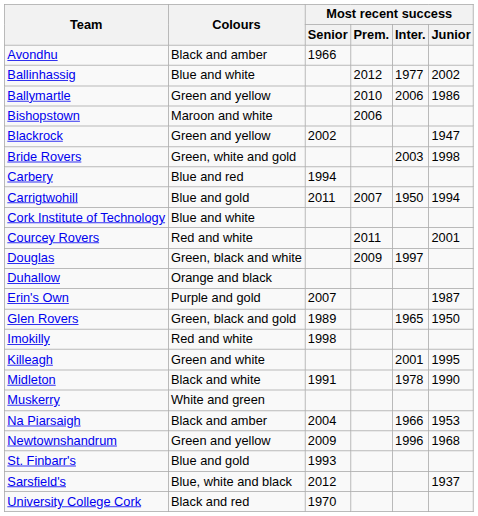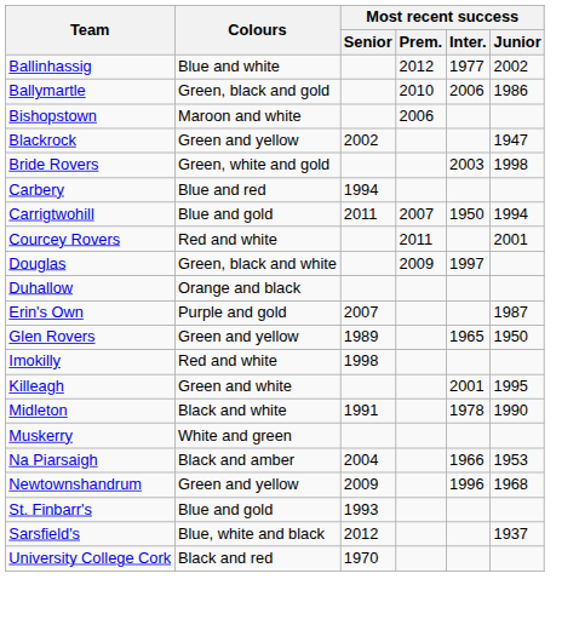 <table class="wikitable">
 <tr>
 <th rowspan="2">Team</th>
 <th rowspan="2">Colours</th>
 <th colspan="4">Most recent success</th>
 </tr>
 <tr>
 <th>Senior</th>
 <th>Prem.</th>
 <th>Inter.</th>
 <th>Junior</th>
 </tr>
 <tr>
-<td><a href='#'>Avondhu</a></td>
-<td>Black and amber</td>
-<td>1966</td>
-<td></td>
-<td></td>
-<td></td>
-</tr>
-<tr>
 <td><a href='#'>Ballinhassig</a></td>
 <td>Blue and white</td>
 <td></td>
 <td>2012</td>
 <td>1977</td>
 <td>2002</td>
 </tr>
 <tr>
 <td><a href='#'>Ballymartle</a></td>
-<td>Green and yellow</td>
+<td>Green, black and gold</td>
 <td></td>
 <td>2010</td>
 <td>2006</td>
 <td>1986</td>
 </tr>
 <tr>
 <td><a href='#'>Bishopstown</a></td>
 <td>Maroon and white</td>
 <td></td>
 <td>2006</td>
 <td></td>
 <td></td>
 </tr>
 <tr>
 <td><a href='#'>Blackrock</a></td>
 <td>Green and yellow</td>
 <td>2002</td>
 <td></td>
 <td></td>
 <td>1947</td>
 </tr>
 <tr>
 <td><a href='#'>Bride Rovers</a></td>
 <td>Green, white and gold</td>
 <td></td>
 <td></td>
 <td>2003</td>
 <td>1998</td>
 </tr>
 <tr>
 <td><a href='#'>Carbery</a></td>
 <td>Blue and red</td>
 <td>1994</td>
 <td></td>
 <td></td>
 <td></td>
 </tr>
 <tr>
 <td><a href='#'>Carrigtwohill</a></td>
 <td>Blue and gold</td>
 <td>2011</td>
 <td>2007</td>
 <td>1950</td>
 <td>1994</td>
 </tr>
 <tr>
-<td><a href='#'>Cork Institute of Technology</a></td>
-<td>Blue and white</td>
-<td></td>
-<td></td>
-<td></td>
-<td></td>
-</tr>
-<tr>
 <td><a href='#'>Courcey Rovers</a></td>
 <td>Red and white</td>
 <td></td>
 <td>2011</td>
 <td></td>
 <td>2001</td>
 </tr>
 <tr>
 <td><a href='#'>Douglas</a></td>
 <td>Green, black and white</td>
 <td></td>
 <td>2009</td>
 <td>1997</td>
 <td></td>
 </tr>
 <tr>
 <td><a href='#'>Duhallow</a></td>
 <td>Orange and black</td>
 <td></td>
 <td></td>
 <td></td>
 <td></td>
 </tr>
 <tr>
 <td><a href='#'>Erin's Own</a></td>
 <td>Purple and gold</td>
 <td>2007</td>
 <td></td>
 <td></td>
 <td>1987</td>
 </tr>
 <tr>
 <td><a href='#'>Glen Rovers</a></td>
-<td>Green, black and gold</td>
+<td>Green and yellow</td>
 <td>1989</td>
 <td></td>
 <td>1965</td>
 <td>1950</td>
 </tr>
 <tr>
 <td><a href='#'>Imokilly</a></td>
 <td>Red and white</td>
 <td>1998</td>
 <td></td>
 <td></td>
 <td></td>
 </tr>
 <tr>
 <td><a href='#'>Killeagh</a></td>
 <td>Green and white</td>
 <td></td>
 <td></td>
 <td>2001</td>
 <td>1995</td>
 </tr>
 <tr>
 <td><a href='#'>Midleton</a></td>
 <td>Black and white</td>
 <td>1991</td>
 <td></td>
 <td>1978</td>
 <td>1990</td>
 </tr>
 <tr>
 <td><a href='#'>Muskerry</a></td>
 <td>White and green</td>
 <td></td>
 <td></td>
 <td></td>
 <td></td>
 </tr>
 <tr>
 <td><a href='#'>Na Piarsaigh</a></td>
 <td>Black and amber</td>
 <td>2004</td>
 <td></td>
 <td>1966</td>
 <td>1953</td>
 </tr>
 <tr>
 <td><a href='#'>Newtownshandrum</a></td>
 <td>Green and yellow</td>
 <td>2009</td>
 <td></td>
 <td>1996</td>
 <td>1968</td>
 </tr>
 <tr>
 <td><a href='#'>St. Finbarr's</a></td>
 <td>Blue and gold</td>
 <td>1993</td>
 <td></td>
 <td></td>
 <td></td>
 </tr>
 <tr>
 <td><a href='#'>Sarsfield's</a></td>
 <td>Blue, white and black</td>
 <td>2012</td>
 <td></td>
 <td></td>
 <td>1937</td>
 </tr>
 <tr>
 <td><a href='#'>University College Cork</a></td>
 <td>Black and red</td>
 <td>1970</td>
 <td></td>
 <td></td>
 <td></td>
 </tr>
 </table>
